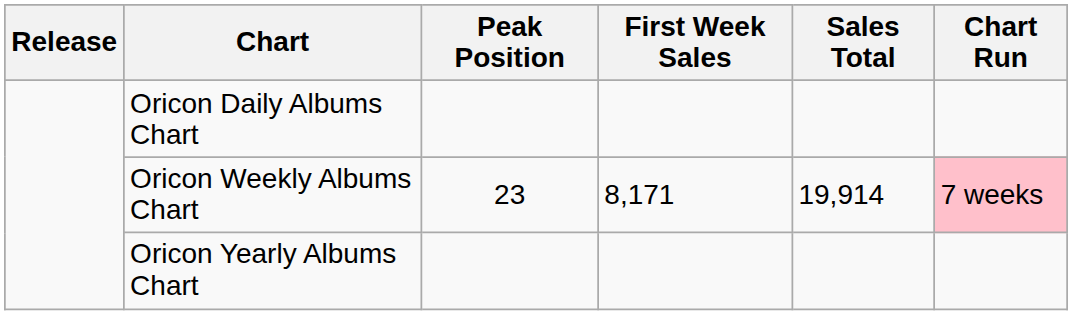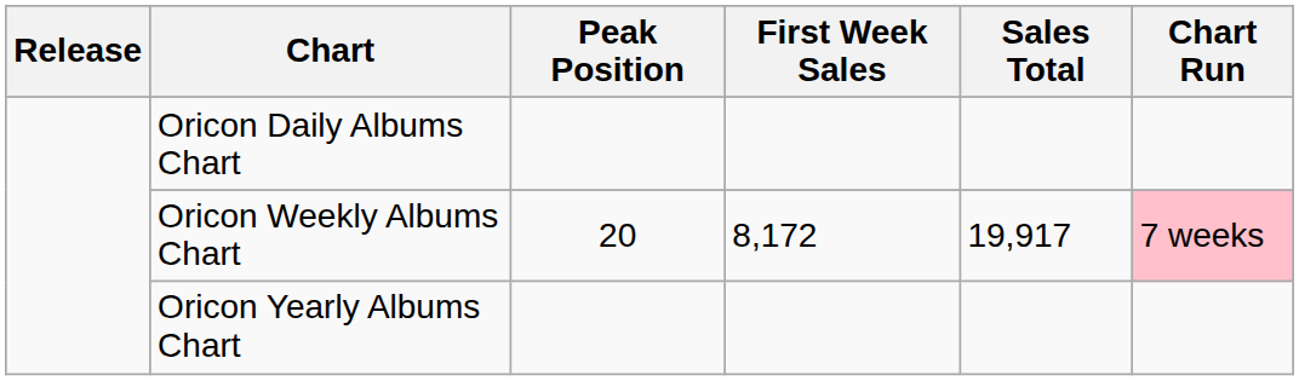 <table class="wikitable">
 <tr>
 <th>Release</th>
 <th>Chart</th>
 <th>Peak Position</th>
 <th>First Week Sales</th>
 <th>Sales Total</th>
 <th>Chart Run</th>
 </tr>
 <tr>
 <td rowspan="3"></td>
 <td>Oricon Daily Albums Chart</td>
 <td align="center"></td>
 <td></td>
 <td></td>
 <td></td>
 </tr>
 <tr>
 <td>Oricon Weekly Albums Chart</td>
-<td align="center">23</td>
-<td>8,171</td>
-<td>19,914</td>
+<td align="center">20</td>
+<td>8,172</td>
+<td>19,917</td>
 <td style="background: pink;">7 weeks</td>
 </tr>
 <tr>
 <td>Oricon Yearly Albums Chart</td>
 <td align="center"></td>
 <td></td>
 <td></td>
 <td></td>
 </tr>
 </table>
